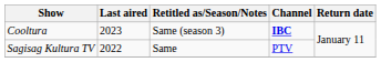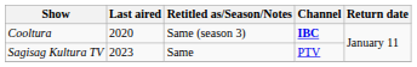 <table class="wikitable">
 <tr>
 <th>Show</th>
 <th>Last aired</th>
 <th>Retitled as/Season/Notes</th>
 <th>Channel</th>
 <th>Return date</th>
 </tr>
 <tr>
 <td><em>Cooltura</em></td>
-<td>2023</td>
+<td>2020</td>
 <td>Same (season 3)</td>
 <td><strong><a href='#'>IBC</a></strong></td>
 <td rowspan="2">January 11</td>
 </tr>
 <tr>
 <td><em>Sagisag Kultura TV</em></td>
-<td>2022</td>
+<td>2023</td>
 <td>Same</td>
 <td><a href='#'>PTV</a></td>
 </tr>
 <tr>
 </tr>
 </table>
